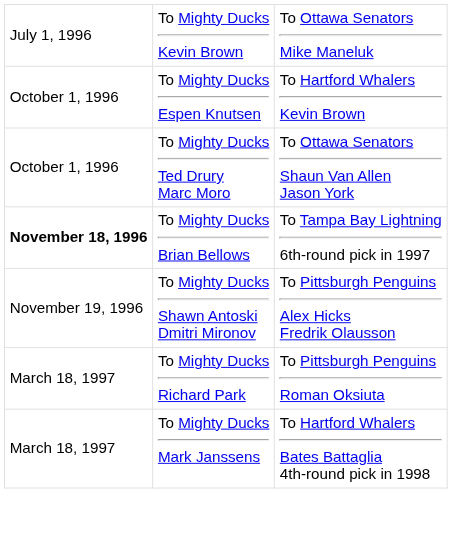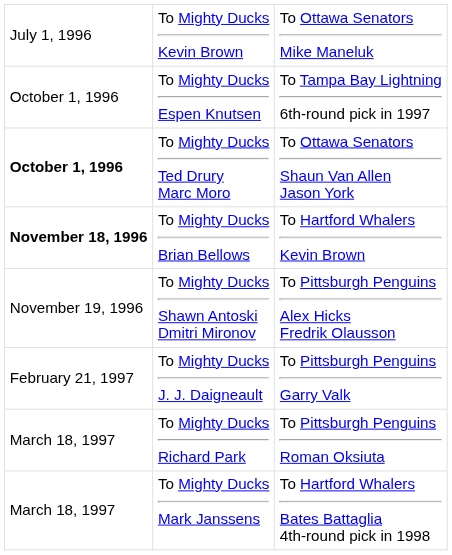 <table border=1 style="border-collapse:collapse" bordercolor="#DFDFDF" cellpadding="5">
 <tr>
 <td>July 1, 1996</td>
 <td valign="top">To <a href='#'>Mighty Ducks</a> <hr><a href='#'>Kevin Brown</a></td>
 <td valign="top">To <a href='#'>Ottawa Senators</a> <hr><a href='#'>Mike Maneluk</a></td>
 </tr>
 <tr>
 <td>October 1, 1996</td>
 <td valign="top">To <a href='#'>Mighty Ducks</a> <hr><a href='#'>Espen Knutsen</a></td>
-<td valign="top">To <a href='#'>Hartford Whalers</a> <hr><a href='#'>Kevin Brown</a></td>
+<td valign="top">To <a href='#'>Tampa Bay Lightning</a> <hr>6th-round pick in 1997</td>
 </tr>
 <tr>
-<td>October 1, 1996</td>
+<td><strong>October 1, 1996</strong></td>
 <td valign="top">To <a href='#'>Mighty Ducks</a> <hr><a href='#'>Ted Drury</a><br><a href='#'>Marc Moro</a></td>
 <td valign="top">To <a href='#'>Ottawa Senators</a> <hr><a href='#'>Shaun Van Allen</a><br><a href='#'>Jason York</a></td>
 </tr>
 <tr>
 <td><strong>November 18, 1996</strong></td>
 <td valign="top">To <a href='#'>Mighty Ducks</a> <hr><a href='#'>Brian Bellows</a></td>
-<td valign="top">To <a href='#'>Tampa Bay Lightning</a> <hr>6th-round pick in 1997</td>
+<td valign="top">To <a href='#'>Hartford Whalers</a> <hr><a href='#'>Kevin Brown</a></td>
 </tr>
 <tr>
 <td>November 19, 1996</td>
 <td valign="top">To <a href='#'>Mighty Ducks</a> <hr><a href='#'>Shawn Antoski</a><br><a href='#'>Dmitri Mironov</a></td>
 <td valign="top">To <a href='#'>Pittsburgh Penguins</a> <hr><a href='#'>Alex Hicks</a><br><a href='#'>Fredrik Olausson</a></td>
+</tr>
+<tr>
+<td>February 21, 1997</td>
+<td valign="top">To <a href='#'>Mighty Ducks</a> <hr><a href='#'>J. J. Daigneault</a></td>
+<td valign="top">To <a href='#'>Pittsburgh Penguins</a> <hr><a href='#'>Garry Valk</a></td>
 </tr>
 <tr>
 <td>March 18, 1997</td>
 <td valign="top">To <a href='#'>Mighty Ducks</a> <hr><a href='#'>Richard Park</a></td>
 <td valign="top">To <a href='#'>Pittsburgh Penguins</a> <hr><a href='#'>Roman Oksiuta</a></td>
 </tr>
 <tr>
 <td>March 18, 1997</td>
 <td valign="top">To <a href='#'>Mighty Ducks</a> <hr><a href='#'>Mark Janssens</a></td>
 <td valign="top">To <a href='#'>Hartford Whalers</a> <hr><a href='#'>Bates Battaglia</a><br>4th-round pick in 1998</td>
 </tr>
 </table>
